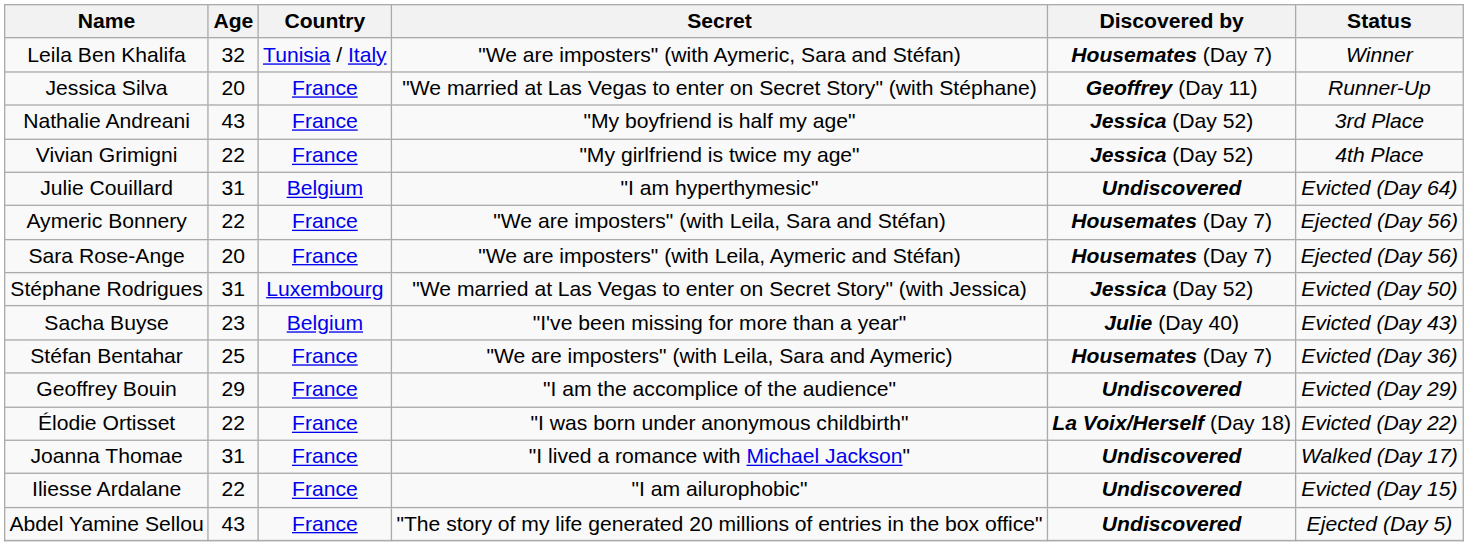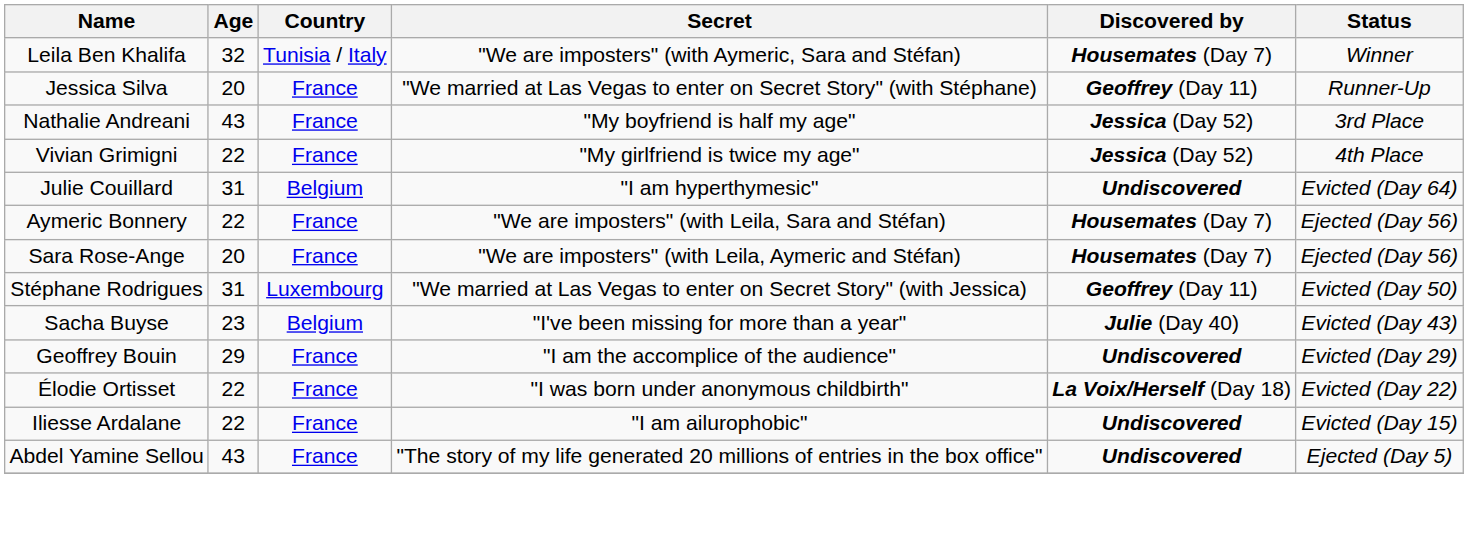 <table class="wikitable sortable centre" style="text-align:center;font-size:100%;">
 <tr>
 <th>Name</th>
 <th>Age</th>
 <th>Country</th>
 <th>Secret</th>
 <th>Discovered by</th>
 <th>Status</th>
 </tr>
 <tr>
 <td>Leila Ben Khalifa</td>
 <td>32</td>
 <td><a href='#'>Tunisia</a> / <a href='#'>Italy</a></td>
 <td>"We are imposters" (with Aymeric, Sara and Stéfan)</td>
 <td><strong><em>Housemates</em></strong> (Day 7)</td>
 <td><em>Winner</em></td>
 </tr>
 <tr>
 <td>Jessica Silva</td>
 <td>20</td>
 <td><a href='#'>France</a></td>
 <td>"We married at Las Vegas to enter on Secret Story" (with Stéphane)</td>
 <td><strong><em>Geoffrey</em></strong> (Day 11)</td>
 <td><em>Runner-Up</em></td>
 </tr>
 <tr>
 <td>Nathalie Andreani</td>
 <td>43</td>
 <td><a href='#'>France</a></td>
 <td>"My boyfriend is half my age"</td>
 <td><strong><em>Jessica</em></strong> (Day 52)</td>
 <td><em>3rd Place</em></td>
 </tr>
 <tr>
 <td>Vivian Grimigni</td>
 <td>22</td>
 <td><a href='#'>France</a></td>
 <td>"My girlfriend is twice my age"</td>
 <td><strong><em>Jessica</em></strong> (Day 52)</td>
 <td><em>4th Place</em></td>
 </tr>
 <tr>
 <td>Julie Couillard</td>
 <td>31</td>
 <td><a href='#'>Belgium</a></td>
 <td>"I am hyperthymesic"</td>
 <td><strong><em>Undiscovered</em></strong></td>
 <td><em>Evicted (Day 64)</em></td>
 </tr>
 <tr>
 <td>Aymeric Bonnery</td>
 <td>22</td>
 <td><a href='#'>France</a></td>
 <td>"We are imposters" (with Leila, Sara and Stéfan)</td>
 <td><strong><em>Housemates</em></strong> (Day 7)</td>
 <td><em>Ejected (Day 56)</em></td>
 </tr>
 <tr>
 <td>Sara Rose-Ange</td>
 <td>20</td>
 <td><a href='#'>France</a></td>
 <td>"We are imposters" (with Leila, Aymeric and Stéfan)</td>
 <td><strong><em>Housemates</em></strong> (Day 7)</td>
 <td><em>Ejected (Day 56)</em></td>
 </tr>
 <tr>
 <td>Stéphane Rodrigues</td>
 <td>31</td>
 <td><a href='#'>Luxembourg</a></td>
 <td>"We married at Las Vegas to enter on Secret Story" (with Jessica)</td>
-<td><strong><em>Jessica</em></strong> (Day 52)</td>
+<td><strong><em>Geoffrey</em></strong> (Day 11)</td>
 <td><em>Evicted (Day 50)</em></td>
 </tr>
 <tr>
 <td>Sacha Buyse</td>
 <td>23</td>
 <td><a href='#'>Belgium</a></td>
 <td>"I've been missing for more than a year"</td>
 <td><strong><em>Julie</em></strong> (Day 40)</td>
 <td><em>Evicted (Day 43)</em></td>
-</tr>
-<tr>
-<td>Stéfan Bentahar</td>
-<td>25</td>
-<td><a href='#'>France</a></td>
-<td>"We are imposters" (with Leila, Sara and Aymeric)</td>
-<td><strong><em>Housemates</em></strong> (Day 7)</td>
-<td><em>Evicted (Day 36)</em></td>
 </tr>
 <tr>
 <td>Geoffrey Bouin</td>
 <td>29</td>
 <td><a href='#'>France</a></td>
 <td>"I am the accomplice of the audience"</td>
 <td><strong><em>Undiscovered</em></strong></td>
 <td><em>Evicted (Day 29)</em></td>
 </tr>
 <tr>
 <td>Élodie Ortisset</td>
 <td>22</td>
 <td><a href='#'>France</a></td>
 <td>"I was born under anonymous childbirth"</td>
 <td><strong><em>La Voix/Herself</em></strong> (Day 18)</td>
 <td><em>Evicted (Day 22)</em></td>
-</tr>
-<tr>
-<td>Joanna Thomae</td>
-<td>31</td>
-<td><a href='#'>France</a></td>
-<td>"I lived a romance with <a href='#'>Michael Jackson</a>"</td>
-<td><strong><em>Undiscovered</em></strong></td>
-<td><em>Walked (Day 17)</em></td>
 </tr>
 <tr>
 <td>Iliesse Ardalane</td>
 <td>22</td>
 <td><a href='#'>France</a></td>
 <td>"I am ailurophobic"</td>
 <td><strong><em>Undiscovered</em></strong></td>
 <td><em>Evicted (Day 15)</em></td>
 </tr>
 <tr>
 <td>Abdel Yamine Sellou</td>
 <td>43</td>
 <td><a href='#'>France</a></td>
 <td>"The story of my life generated 20 millions of entries in the box office"</td>
 <td><strong><em>Undiscovered</em></strong></td>
 <td><em>Ejected (Day 5)</em></td>
 </tr>
 <tr>
 </tr>
 </table>
